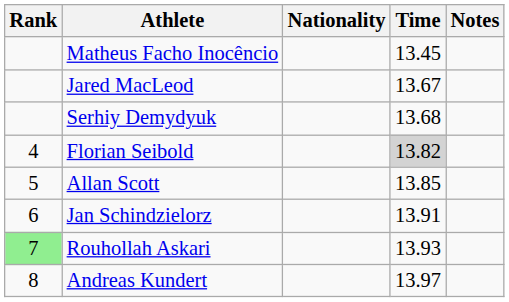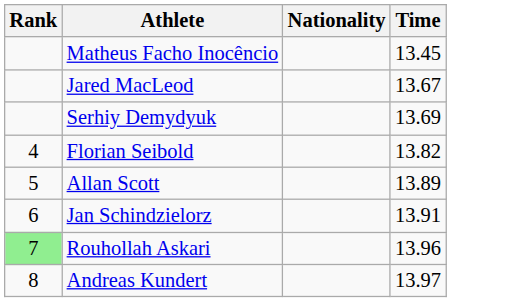 <table class="wikitable sortable" style="text-align:center">
 <tr>
 <th>Rank</th>
 <th>Athlete</th>
 <th>Nationality</th>
 <th>Time</th>
-<th>Notes</th>
 </tr>
 <tr>
 <td></td>
 <td align="left"><a href='#'>Matheus Facho Inocêncio</a></td>
 <td align=left></td>
 <td>13.45</td>
-<td></td>
 </tr>
 <tr>
 <td></td>
 <td align="left"><a href='#'>Jared MacLeod</a></td>
 <td align=left></td>
 <td>13.67</td>
-<td></td>
 </tr>
 <tr>
 <td></td>
 <td align="left"><a href='#'>Serhiy Demydyuk</a></td>
 <td align=left></td>
-<td>13.68</td>
-<td></td>
+<td>13.69</td>
 </tr>
 <tr>
 <td>4</td>
 <td align="left"><a href='#'>Florian Seibold</a></td>
 <td align=left></td>
-<td style="background: lightgrey;">13.82</td>
-<td></td>
+<td>13.82</td>
 </tr>
 <tr>
 <td>5</td>
 <td align="left"><a href='#'>Allan Scott</a></td>
 <td align=left></td>
-<td>13.85</td>
-<td></td>
+<td>13.89</td>
 </tr>
 <tr>
 <td>6</td>
 <td align="left"><a href='#'>Jan Schindzielorz</a></td>
 <td align=left></td>
 <td>13.91</td>
-<td></td>
 </tr>
 <tr>
 <td style="background: lightgreen;">7</td>
 <td align="left"><a href='#'>Rouhollah Askari</a></td>
 <td align=left></td>
-<td>13.93</td>
-<td></td>
+<td>13.96</td>
 </tr>
 <tr>
 <td>8</td>
 <td align="left"><a href='#'>Andreas Kundert</a></td>
 <td align=left></td>
 <td>13.97</td>
-<td></td>
 </tr>
 </table>
